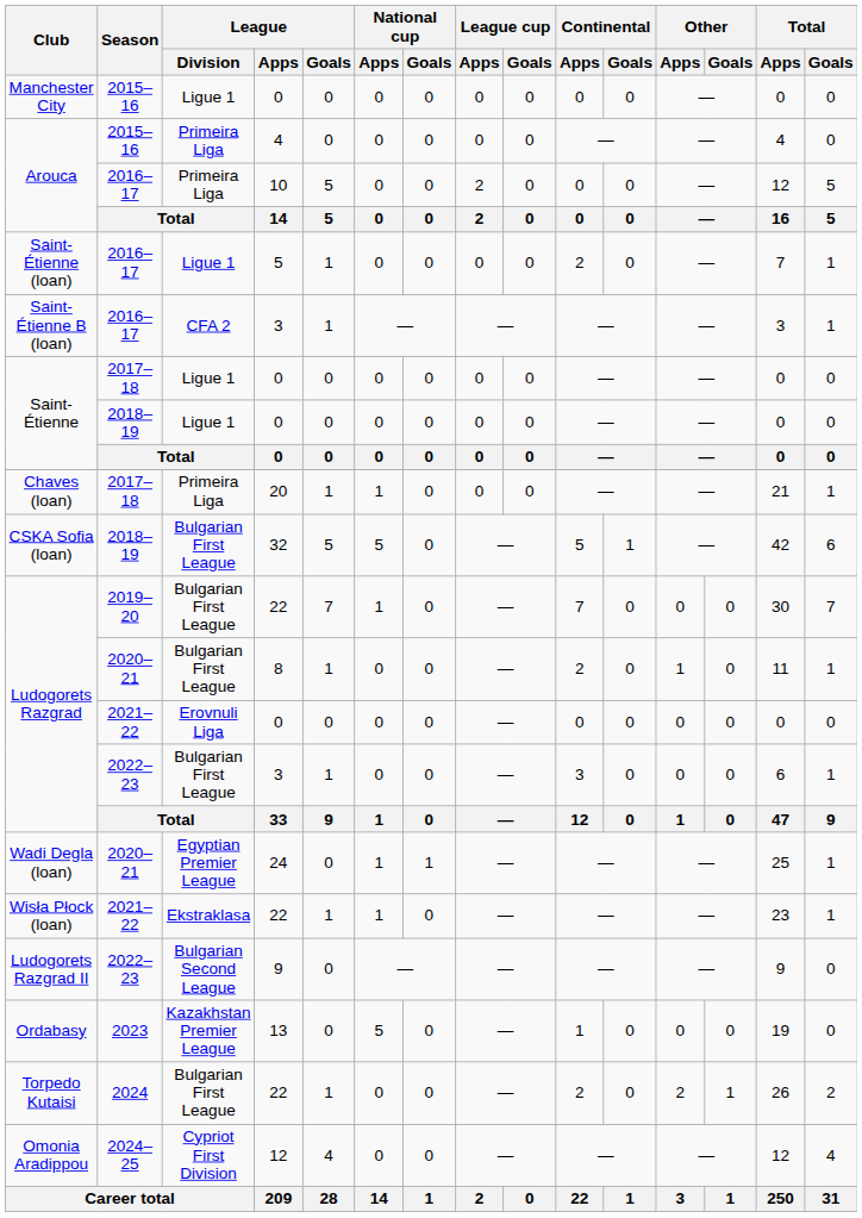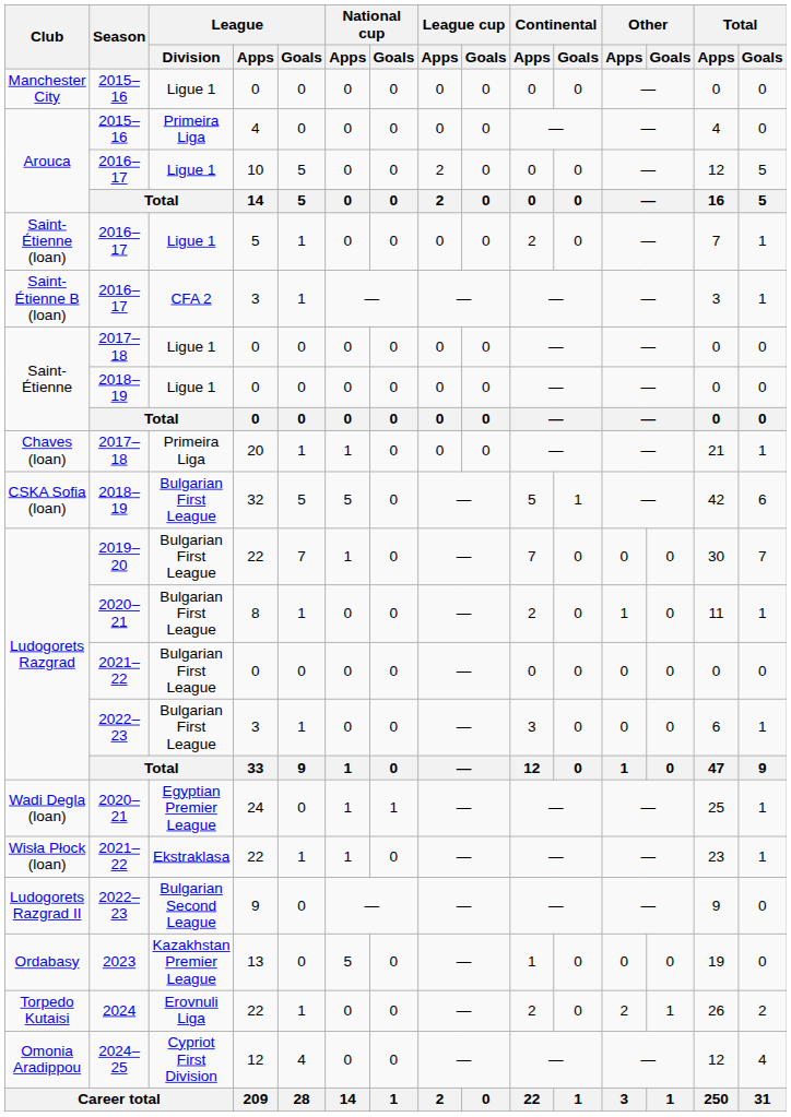 <table class="wikitable" style="text-align: center">
 <tr>
 <th rowspan="2">Club</th>
 <th rowspan="2">Season</th>
 <th colspan="3">League</th>
 <th colspan="2">National cup</th>
 <th colspan="2">League cup</th>
 <th colspan="2">Continental</th>
 <th colspan="2">Other</th>
 <th colspan="2">Total</th>
 </tr>
 <tr>
 <th>Division</th>
 <th>Apps</th>
 <th>Goals</th>
 <th>Apps</th>
 <th>Goals</th>
 <th>Apps</th>
 <th>Goals</th>
 <th>Apps</th>
 <th>Goals</th>
 <th>Apps</th>
 <th>Goals</th>
 <th>Apps</th>
 <th>Goals</th>
 </tr>
 <tr>
 <td><a href='#'>Manchester City</a></td>
 <td><a href='#'>2015–16</a></td>
 <td>Ligue 1</td>
 <td>0</td>
 <td>0</td>
 <td>0</td>
 <td>0</td>
 <td>0</td>
 <td>0</td>
 <td>0</td>
 <td>0</td>
 <td colspan="2">—</td>
 <td>0</td>
 <td>0</td>
 </tr>
 <tr>
 <td rowspan="3"><a href='#'>Arouca</a></td>
 <td><a href='#'>2015–16</a></td>
 <td><a href='#'>Primeira Liga</a></td>
 <td>4</td>
 <td>0</td>
 <td>0</td>
 <td>0</td>
 <td>0</td>
 <td>0</td>
 <td colspan="2">—</td>
 <td colspan="2">—</td>
 <td>4</td>
 <td>0</td>
 </tr>
 <tr>
 <td><a href='#'>2016–17</a></td>
-<td>Primeira Liga</td>
+<td><a href='#'>Ligue 1</a></td>
 <td>10</td>
 <td>5</td>
 <td>0</td>
 <td>0</td>
 <td>2</td>
 <td>0</td>
 <td>0</td>
 <td>0</td>
 <td colspan="2">—</td>
 <td>12</td>
 <td>5</td>
 </tr>
 <tr>
 <th colspan="2">Total</th>
 <th>14</th>
 <th>5</th>
 <th>0</th>
 <th>0</th>
 <th>2</th>
 <th>0</th>
 <th>0</th>
 <th>0</th>
 <th colspan="2">—</th>
 <th>16</th>
 <th>5</th>
 </tr>
 <tr>
 <td><a href='#'>Saint-Étienne</a> (loan)</td>
 <td><a href='#'>2016–17</a></td>
 <td><a href='#'>Ligue 1</a></td>
 <td>5</td>
 <td>1</td>
 <td>0</td>
 <td>0</td>
 <td>0</td>
 <td>0</td>
 <td>2</td>
 <td>0</td>
 <td colspan="2">—</td>
 <td>7</td>
 <td>1</td>
 </tr>
 <tr>
 <td><a href='#'>Saint-Étienne B</a> (loan)</td>
 <td><a href='#'>2016–17</a></td>
 <td><a href='#'>CFA 2</a></td>
 <td>3</td>
 <td>1</td>
 <td colspan="2">—</td>
 <td colspan="2">—</td>
 <td colspan="2">—</td>
 <td colspan="2">—</td>
 <td>3</td>
 <td>1</td>
 </tr>
 <tr>
 <td rowspan="3">Saint-Étienne</td>
 <td><a href='#'>2017–18</a></td>
 <td>Ligue 1</td>
 <td>0</td>
 <td>0</td>
 <td>0</td>
 <td>0</td>
 <td>0</td>
 <td>0</td>
 <td colspan="2">—</td>
 <td colspan="2">—</td>
 <td>0</td>
 <td>0</td>
 </tr>
 <tr>
 <td><a href='#'>2018–19</a></td>
 <td>Ligue 1</td>
 <td>0</td>
 <td>0</td>
 <td>0</td>
 <td>0</td>
 <td>0</td>
 <td>0</td>
 <td colspan="2">—</td>
 <td colspan="2">—</td>
 <td>0</td>
 <td>0</td>
 </tr>
 <tr>
 <th colspan="2">Total</th>
 <th>0</th>
 <th>0</th>
 <th>0</th>
 <th>0</th>
 <th>0</th>
 <th>0</th>
 <th colspan="2">—</th>
 <th colspan="2">—</th>
 <th>0</th>
 <th>0</th>
 </tr>
 <tr>
 <td><a href='#'>Chaves</a> (loan)</td>
 <td><a href='#'>2017–18</a></td>
 <td>Primeira Liga</td>
 <td>20</td>
 <td>1</td>
 <td>1</td>
 <td>0</td>
 <td>0</td>
 <td>0</td>
 <td colspan="2">—</td>
 <td colspan="2">—</td>
 <td>21</td>
 <td>1</td>
 </tr>
 <tr>
 <td><a href='#'>CSKA Sofia</a> (loan)</td>
 <td><a href='#'>2018–19</a></td>
 <td><a href='#'>Bulgarian First League</a></td>
 <td>32</td>
 <td>5</td>
 <td>5</td>
 <td>0</td>
 <td colspan="2">—</td>
 <td>5</td>
 <td>1</td>
 <td colspan="2">—</td>
 <td>42</td>
 <td>6</td>
 </tr>
 <tr>
 <td rowspan="5"><a href='#'>Ludogorets Razgrad</a></td>
 <td><a href='#'>2019–20</a></td>
 <td>Bulgarian First League</td>
 <td>22</td>
 <td>7</td>
 <td>1</td>
 <td>0</td>
 <td colspan="2">—</td>
 <td>7</td>
 <td>0</td>
 <td>0</td>
 <td>0</td>
 <td>30</td>
 <td>7</td>
 </tr>
 <tr>
 <td><a href='#'>2020–21</a></td>
 <td>Bulgarian First League</td>
 <td>8</td>
 <td>1</td>
 <td>0</td>
 <td>0</td>
 <td colspan="2">—</td>
 <td>2</td>
 <td>0</td>
 <td>1</td>
 <td>0</td>
 <td>11</td>
 <td>1</td>
 </tr>
 <tr>
 <td><a href='#'>2021–22</a></td>
-<td><a href='#'>Erovnuli Liga</a></td>
+<td>Bulgarian First League</td>
 <td>0</td>
 <td>0</td>
 <td>0</td>
 <td>0</td>
 <td colspan="2">—</td>
 <td>0</td>
 <td>0</td>
 <td>0</td>
 <td>0</td>
 <td>0</td>
 <td>0</td>
 </tr>
 <tr>
 <td><a href='#'>2022–23</a></td>
 <td>Bulgarian First League</td>
 <td>3</td>
 <td>1</td>
 <td>0</td>
 <td>0</td>
 <td colspan="2">—</td>
 <td>3</td>
 <td>0</td>
 <td>0</td>
 <td>0</td>
 <td>6</td>
 <td>1</td>
 </tr>
 <tr>
 <th colspan="2">Total</th>
 <th>33</th>
 <th>9</th>
 <th>1</th>
 <th>0</th>
 <th colspan="2">—</th>
 <th>12</th>
 <th>0</th>
 <th>1</th>
 <th>0</th>
 <th>47</th>
 <th>9</th>
 </tr>
 <tr>
 <td><a href='#'>Wadi Degla</a> (loan)</td>
 <td><a href='#'>2020–21</a></td>
 <td><a href='#'>Egyptian Premier League</a></td>
 <td>24</td>
 <td>0</td>
 <td>1</td>
 <td>1</td>
 <td colspan="2">—</td>
 <td colspan="2">—</td>
 <td colspan="2">—</td>
 <td>25</td>
 <td>1</td>
 </tr>
 <tr>
 <td><a href='#'>Wisła Płock</a> (loan)</td>
 <td><a href='#'>2021–22</a></td>
 <td><a href='#'>Ekstraklasa</a></td>
 <td>22</td>
 <td>1</td>
 <td>1</td>
 <td>0</td>
 <td colspan="2">—</td>
 <td colspan="2">—</td>
 <td colspan="2">—</td>
 <td>23</td>
 <td>1</td>
 </tr>
 <tr>
 <td><a href='#'>Ludogorets Razgrad II</a></td>
 <td><a href='#'>2022–23</a></td>
 <td><a href='#'>Bulgarian Second League</a></td>
 <td>9</td>
 <td>0</td>
 <td colspan="2">—</td>
 <td colspan="2">—</td>
 <td colspan="2">—</td>
 <td colspan="2">—</td>
 <td>9</td>
 <td>0</td>
 </tr>
 <tr>
 <td><a href='#'>Ordabasy</a></td>
 <td><a href='#'>2023</a></td>
 <td><a href='#'>Kazakhstan Premier League</a></td>
 <td>13</td>
 <td>0</td>
 <td>5</td>
 <td>0</td>
 <td colspan="2">—</td>
 <td>1</td>
 <td>0</td>
 <td>0</td>
 <td>0</td>
 <td>19</td>
 <td>0</td>
 </tr>
 <tr>
 <td><a href='#'>Torpedo Kutaisi</a></td>
 <td><a href='#'>2024</a></td>
-<td>Bulgarian First League</td>
+<td><a href='#'>Erovnuli Liga</a></td>
 <td>22</td>
 <td>1</td>
 <td>0</td>
 <td>0</td>
 <td colspan="2">—</td>
 <td>2</td>
 <td>0</td>
 <td>2</td>
 <td>1</td>
 <td>26</td>
 <td>2</td>
 </tr>
 <tr>
 <td><a href='#'>Omonia Aradippou</a></td>
 <td><a href='#'>2024–25</a></td>
 <td><a href='#'>Cypriot First Division</a></td>
 <td>12</td>
 <td>4</td>
 <td>0</td>
 <td>0</td>
 <td colspan="2">—</td>
 <td colspan="2">—</td>
 <td colspan="2">—</td>
 <td>12</td>
 <td>4</td>
 </tr>
 <tr>
 <th colspan="3">Career total</th>
 <th>209</th>
 <th>28</th>
 <th>14</th>
 <th>1</th>
 <th>2</th>
 <th>0</th>
 <th>22</th>
 <th>1</th>
 <th>3</th>
 <th>1</th>
 <th>250</th>
 <th>31</th>
 </tr>
 </table>
